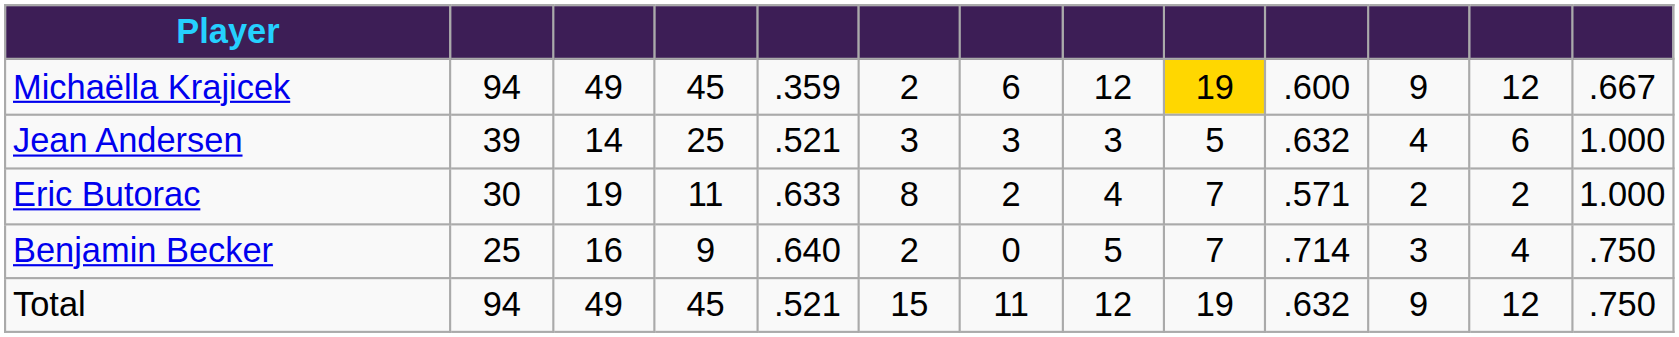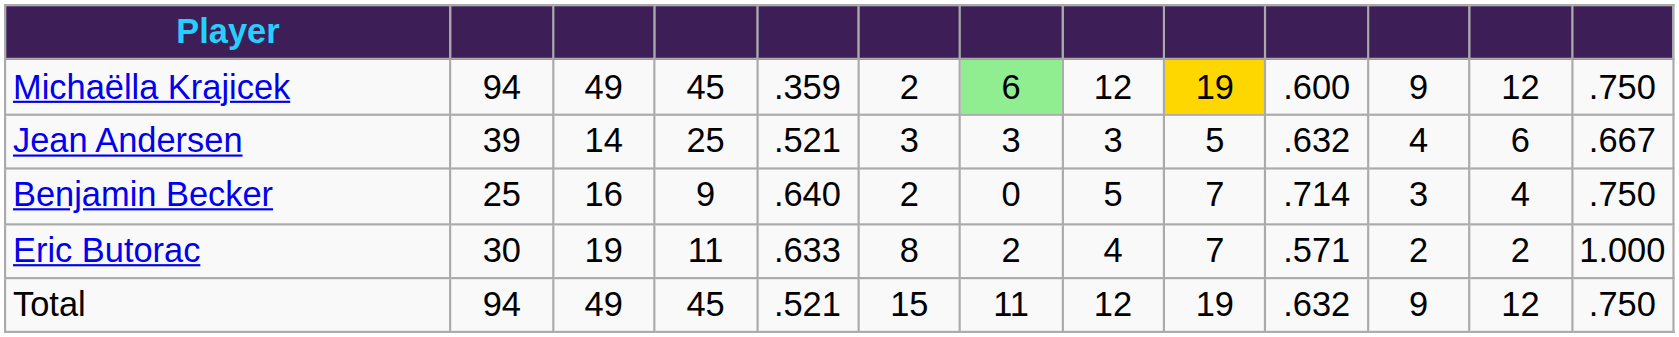 <table class="wikitable" style="text-align:center">
 <tr>
 <th style="background:#3d1e56; color:#25d0ff" width="200px">Player</th>
 <th style="background:#3d1e56; color:#25d0ff" width="40px"></th>
 <th style="background:#3d1e56; color:#25d0ff" width="40px"></th>
 <th style="background:#3d1e56; color:#25d0ff" width="40px"></th>
 <th style="background:#3d1e56; color:#25d0ff" width="40px"></th>
 <th style="background:#3d1e56; color:#25d0ff" width="40px"></th>
 <th style="background:#3d1e56; color:#25d0ff" width="40px"></th>
 <th style="background:#3d1e56; color:#25d0ff" width="40px"></th>
 <th style="background:#3d1e56; color:#25d0ff" width="40px"></th>
 <th style="background:#3d1e56; color:#25d0ff" width="40px"></th>
 <th style="background:#3d1e56; color:#25d0ff" width="40px"></th>
 <th style="background:#3d1e56; color:#25d0ff" width="40px"></th>
 <th style="background:#3d1e56; color:#25d0ff" width="40px"></th>
 </tr>
 <tr>
 <td style="text-align:left"><a href='#'>Michaëlla Krajicek</a></td>
 <td>94</td>
 <td>49</td>
 <td>45</td>
 <td>.359</td>
 <td>2</td>
-<td>6</td>
+<td style="background: lightgreen;">6</td>
 <td>12</td>
 <td style="background: gold;">19</td>
 <td>.600</td>
 <td>9</td>
 <td>12</td>
-<td>.667</td>
+<td>.750</td>
 </tr>
 <tr>
 <td style="text-align:left"><a href='#'>Jean Andersen</a></td>
 <td>39</td>
 <td>14</td>
 <td>25</td>
 <td>.521</td>
 <td>3</td>
 <td>3</td>
 <td>3</td>
 <td>5</td>
 <td>.632</td>
 <td>4</td>
 <td>6</td>
-<td>1.000</td>
+<td>.667</td>
+</tr>
+<tr>
+<td style="text-align:left"><a href='#'>Benjamin Becker</a></td>
+<td>25</td>
+<td>16</td>
+<td>9</td>
+<td>.640</td>
+<td>2</td>
+<td>0</td>
+<td>5</td>
+<td>7</td>
+<td>.714</td>
+<td>3</td>
+<td>4</td>
+<td>.750</td>
 </tr>
 <tr>
 <td style="text-align:left"><a href='#'>Eric Butorac</a></td>
 <td>30</td>
 <td>19</td>
 <td>11</td>
 <td>.633</td>
 <td>8</td>
 <td>2</td>
 <td>4</td>
 <td>7</td>
 <td>.571</td>
 <td>2</td>
 <td>2</td>
 <td>1.000</td>
 </tr>
 <tr>
-<td style="text-align:left"><a href='#'>Benjamin Becker</a></td>
-<td>25</td>
-<td>16</td>
-<td>9</td>
-<td>.640</td>
-<td>2</td>
-<td>0</td>
-<td>5</td>
-<td>7</td>
-<td>.714</td>
-<td>3</td>
-<td>4</td>
-<td>.750</td>
-</tr>
-<tr>
 <td style="text-align:left">Total</td>
 <td>94</td>
 <td>49</td>
 <td>45</td>
 <td>.521</td>
 <td>15</td>
 <td>11</td>
 <td>12</td>
 <td>19</td>
 <td>.632</td>
 <td>9</td>
 <td>12</td>
 <td>.750</td>
 </tr>
 </table>
